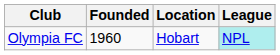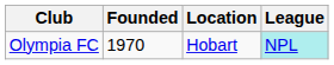 <table class="wikitable">
 <tr>
 <th>Club</th>
 <th>Founded</th>
 <th>Location</th>
 <th>League</th>
 </tr>
 <tr>
 <td><a href='#'>Olympia FC</a></td>
-<td>1960</td>
+<td>1970</td>
 <td><a href='#'>Hobart</a></td>
 <td style="background: paleturquoise;"><a href='#'>NPL</a></td>
 </tr>
 </table>
